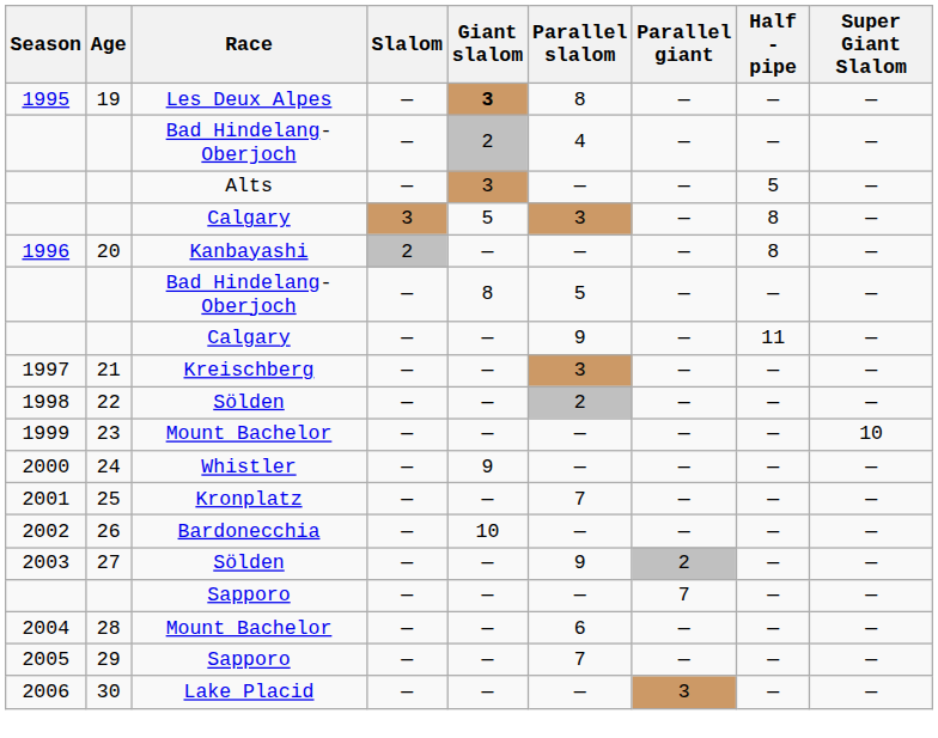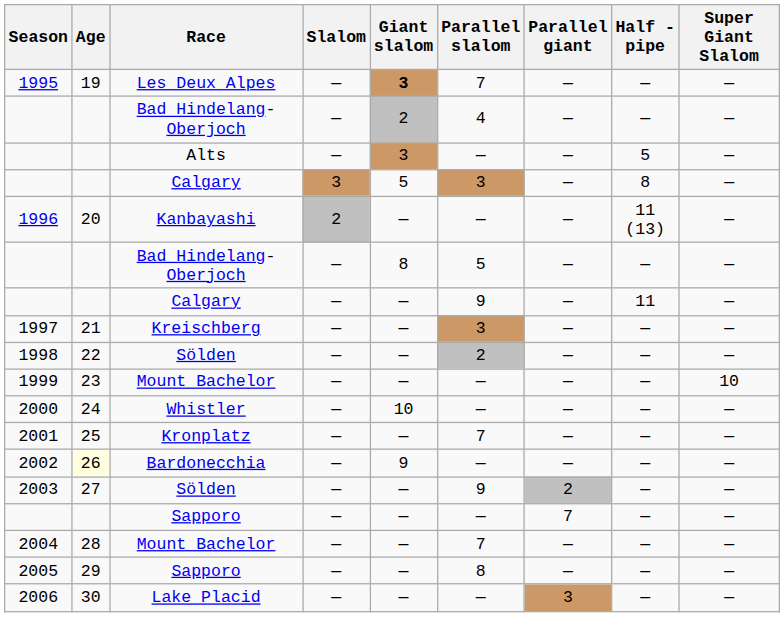 <table class="wikitable" style="text-align:center;">
 <tr>
 <th>Season</th>
 <th>Age</th>
 <th>Race</th>
 <th>Slalom</th>
 <th>Giant<br>slalom</th>
 <th>Parallel<br>slalom</th>
 <th>Parallel<br>giant</th>
 <th>Half -<br>pipe</th>
 <th>Super Giant<br>Slalom</th>
 </tr>
 <tr>
 <td><a href='#'>1995</a></td>
 <td>19</td>
 <td> <a href='#'>Les Deux Alpes</a></td>
 <td>—</td>
 <td style="background:#c96;"><strong>3</strong></td>
-<td>8</td>
+<td>7</td>
 <td>—</td>
 <td>—</td>
 <td>—</td>
 </tr>
 <tr>
 <td></td>
 <td></td>
 <td> <a href='#'>Bad Hindelang</a>-<a href='#'>Oberjoch</a></td>
 <td>—</td>
 <td style="background:silver;">2</td>
 <td>4</td>
 <td>—</td>
 <td>—</td>
 <td>—</td>
 </tr>
 <tr>
 <td></td>
 <td></td>
 <td> Alts</td>
 <td>—</td>
 <td style="background:#c96;">3</td>
 <td>—</td>
 <td>—</td>
 <td>5</td>
 <td>—</td>
 </tr>
 <tr>
 <td></td>
 <td></td>
 <td> <a href='#'>Calgary</a></td>
 <td style="background:#c96;">3</td>
 <td>5</td>
 <td style="background:#c96;">3</td>
 <td>—</td>
 <td>8</td>
 <td>—</td>
 </tr>
 <tr>
 <td><a href='#'>1996</a></td>
 <td>20</td>
 <td> <a href='#'>Kanbayashi</a></td>
 <td style="background:silver;">2</td>
 <td>—</td>
 <td>—</td>
 <td>—</td>
-<td>8</td>
+<td>11 (13)</td>
 <td>—</td>
 </tr>
 <tr>
 <td></td>
 <td></td>
 <td> <a href='#'>Bad Hindelang</a>-<a href='#'>Oberjoch</a></td>
 <td>—</td>
 <td>8</td>
 <td>5</td>
 <td>—</td>
 <td>—</td>
 <td>—</td>
 </tr>
 <tr>
 <td></td>
 <td></td>
 <td> <a href='#'>Calgary</a></td>
 <td>—</td>
 <td>—</td>
 <td>9</td>
 <td>—</td>
 <td>11</td>
 <td>—</td>
 </tr>
 <tr>
 <td>1997</td>
 <td>21</td>
 <td> <a href='#'>Kreischberg</a></td>
 <td>—</td>
 <td>—</td>
 <td style="background:#c96;">3</td>
 <td>—</td>
 <td>—</td>
 <td>—</td>
 </tr>
 <tr>
 <td>1998</td>
 <td>22</td>
 <td> <a href='#'>Sölden</a></td>
 <td>—</td>
 <td>—</td>
 <td style="background:silver;">2</td>
 <td>—</td>
 <td>—</td>
 <td>—</td>
 </tr>
 <tr>
 <td>1999</td>
 <td>23</td>
 <td> <a href='#'>Mount Bachelor</a></td>
 <td>—</td>
 <td>—</td>
 <td>—</td>
 <td>—</td>
 <td>—</td>
 <td>10</td>
 </tr>
 <tr>
 <td>2000</td>
 <td>24</td>
 <td> <a href='#'>Whistler</a></td>
 <td>—</td>
-<td>9</td>
+<td>10</td>
 <td>—</td>
 <td>—</td>
 <td>—</td>
 <td>—</td>
 </tr>
 <tr>
 <td>2001</td>
 <td>25</td>
 <td> <a href='#'>Kronplatz</a></td>
 <td>—</td>
 <td>—</td>
 <td>7</td>
 <td>—</td>
 <td>—</td>
 <td>—</td>
 </tr>
 <tr>
 <td>2002</td>
-<td>26</td>
+<td style="background: lightyellow;">26</td>
 <td> <a href='#'>Bardonecchia</a></td>
 <td>—</td>
-<td>10</td>
+<td>9</td>
 <td>—</td>
 <td>—</td>
 <td>—</td>
 <td>—</td>
 </tr>
 <tr>
 <td>2003</td>
 <td>27</td>
 <td> <a href='#'>Sölden</a></td>
 <td>—</td>
 <td>—</td>
 <td>9</td>
 <td style="background:silver;">2</td>
 <td>—</td>
 <td>—</td>
 </tr>
 <tr>
 <td></td>
 <td></td>
 <td> <a href='#'>Sapporo</a></td>
 <td>—</td>
 <td>—</td>
 <td>—</td>
 <td>7</td>
 <td>—</td>
 <td>—</td>
 </tr>
 <tr>
 <td>2004</td>
 <td>28</td>
 <td> <a href='#'>Mount Bachelor</a></td>
 <td>—</td>
 <td>—</td>
-<td>6</td>
+<td>7</td>
 <td>—</td>
 <td>—</td>
 <td>—</td>
 </tr>
 <tr>
 <td>2005</td>
 <td>29</td>
 <td> <a href='#'>Sapporo</a></td>
 <td>—</td>
 <td>—</td>
-<td>7</td>
+<td>8</td>
 <td>—</td>
 <td>—</td>
 <td>—</td>
 </tr>
 <tr>
 <td>2006</td>
 <td>30</td>
 <td> <a href='#'>Lake Placid</a></td>
 <td>—</td>
 <td>—</td>
 <td>—</td>
 <td style="background:#c96;">3</td>
 <td>—</td>
 <td>—</td>
 </tr>
 </table>
